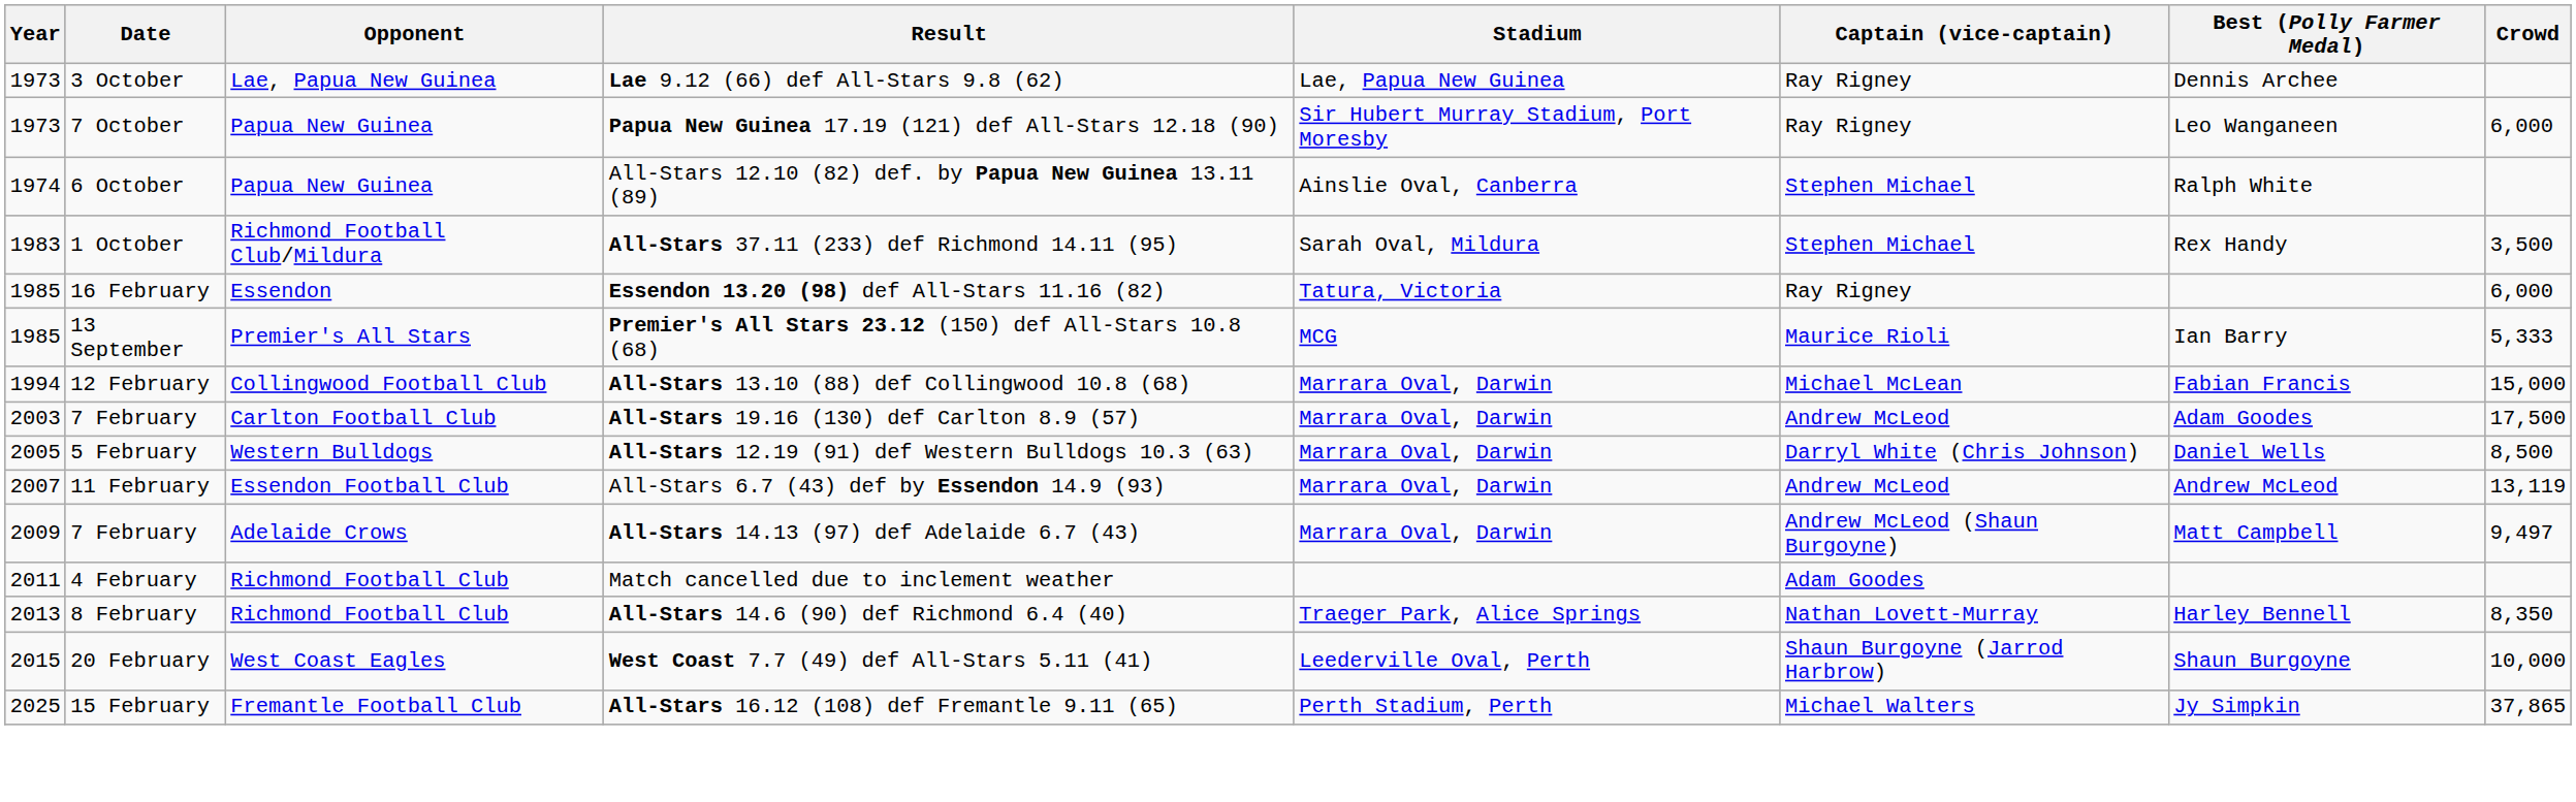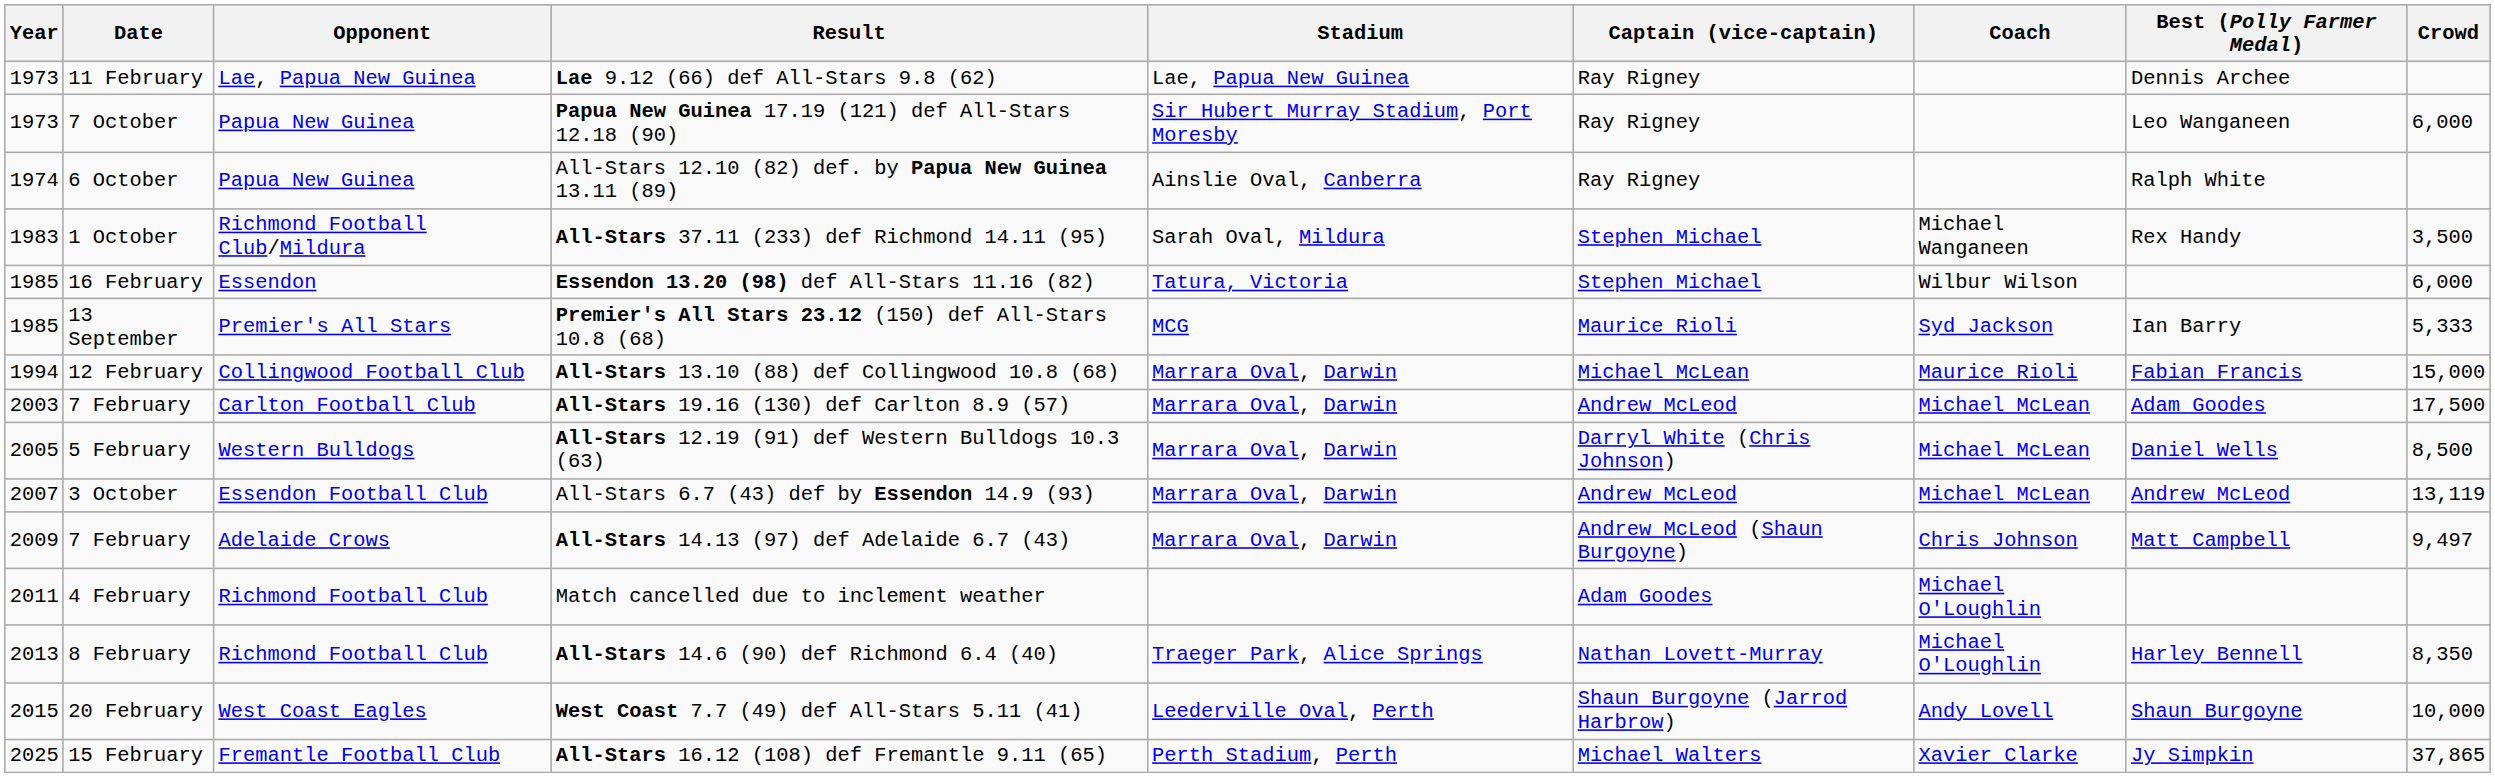 <table class="wikitable sortable" style="width: 100%; margin: 0 auto 0 auto;">
 <tr>
 <th>Year</th>
 <th>Date</th>
 <th>Opponent</th>
 <th>Result</th>
 <th>Stadium</th>
 <th>Captain (vice-captain)</th>
+<th>Coach</th>
 <th>Best (<em>Polly Farmer Medal</em>)</th>
 <th>Crowd</th>
 </tr>
 <tr>
 <td>1973</td>
-<td>3 October</td>
+<td>11 February</td>
 <td><a href='#'>Lae</a>, <a href='#'>Papua New Guinea</a></td>
 <td><strong>Lae</strong> 9.12 (66) def All-Stars 9.8 (62)</td>
 <td>Lae, <a href='#'>Papua New Guinea</a></td>
 <td>Ray Rigney</td>
+<td></td>
 <td>Dennis Archee</td>
 <td></td>
 </tr>
 <tr>
 <td>1973</td>
 <td>7 October</td>
 <td><a href='#'>Papua New Guinea</a></td>
 <td><strong>Papua New Guinea</strong> 17.19 (121) def All-Stars 12.18 (90)</td>
 <td><a href='#'>Sir Hubert Murray Stadium</a>, <a href='#'>Port Moresby</a></td>
 <td>Ray Rigney</td>
+<td></td>
 <td>Leo Wanganeen</td>
 <td>6,000</td>
 </tr>
 <tr>
 <td>1974</td>
 <td>6 October</td>
 <td><a href='#'>Papua New Guinea</a></td>
 <td>All-Stars 12.10 (82) def. by <strong>Papua New Guinea</strong> 13.11 (89)</td>
 <td>Ainslie Oval, <a href='#'>Canberra</a></td>
-<td><a href='#'>Stephen Michael</a></td>
+<td>Ray Rigney</td>
+<td></td>
 <td>Ralph White</td>
 <td></td>
 </tr>
 <tr>
 <td>1983</td>
 <td>1 October</td>
 <td><a href='#'>Richmond Football Club</a>/<a href='#'>Mildura</a></td>
 <td><strong>All-Stars</strong> 37.11 (233) def Richmond 14.11 (95)</td>
 <td>Sarah Oval, <a href='#'>Mildura</a></td>
 <td><a href='#'>Stephen Michael</a></td>
+<td>Michael Wanganeen</td>
 <td>Rex Handy</td>
 <td>3,500</td>
 </tr>
 <tr>
 <td>1985</td>
 <td>16 February</td>
 <td><a href='#'>Essendon</a></td>
 <td><strong>Essendon 13.20 (98)</strong> def All-Stars 11.16 (82)</td>
 <td><a href='#'>Tatura, Victoria</a></td>
-<td>Ray Rigney</td>
+<td><a href='#'>Stephen Michael</a></td>
+<td>Wilbur Wilson</td>
 <td></td>
 <td>6,000</td>
 </tr>
 <tr>
 <td>1985</td>
 <td>13 September</td>
 <td><a href='#'>Premier's All Stars</a></td>
 <td><strong>Premier's All Stars 23.12</strong> (150) def All-Stars 10.8 (68)</td>
 <td><a href='#'>MCG</a></td>
 <td><a href='#'>Maurice Rioli</a></td>
+<td><a href='#'>Syd Jackson</a></td>
 <td>Ian Barry</td>
 <td>5,333</td>
 </tr>
 <tr>
 <td>1994</td>
 <td>12 February</td>
 <td><a href='#'>Collingwood Football Club</a></td>
 <td><strong>All-Stars</strong> 13.10 (88) def Collingwood 10.8 (68)</td>
 <td><a href='#'>Marrara Oval</a>, <a href='#'>Darwin</a></td>
 <td><a href='#'>Michael McLean</a></td>
+<td><a href='#'>Maurice Rioli</a></td>
 <td><a href='#'>Fabian Francis</a></td>
 <td>15,000</td>
 </tr>
 <tr>
 <td>2003</td>
 <td>7 February</td>
 <td><a href='#'>Carlton Football Club</a></td>
 <td><strong>All-Stars</strong> 19.16 (130) def Carlton 8.9 (57)</td>
 <td><a href='#'>Marrara Oval</a>, <a href='#'>Darwin</a></td>
 <td><a href='#'>Andrew McLeod</a></td>
+<td><a href='#'>Michael McLean</a></td>
 <td><a href='#'>Adam Goodes</a></td>
 <td>17,500</td>
 </tr>
 <tr>
 <td>2005</td>
 <td>5 February</td>
 <td><a href='#'>Western Bulldogs</a></td>
 <td><strong>All-Stars</strong> 12.19 (91) def Western Bulldogs 10.3 (63)</td>
 <td><a href='#'>Marrara Oval</a>, <a href='#'>Darwin</a></td>
 <td><a href='#'>Darryl White</a> (<a href='#'>Chris Johnson</a>)</td>
+<td><a href='#'>Michael McLean</a></td>
 <td><a href='#'>Daniel Wells</a></td>
 <td>8,500</td>
 </tr>
 <tr>
 <td>2007</td>
-<td>11 February</td>
+<td>3 October</td>
 <td><a href='#'>Essendon Football Club</a></td>
 <td>All-Stars 6.7 (43) def by <strong>Essendon</strong> 14.9 (93)</td>
 <td><a href='#'>Marrara Oval</a>, <a href='#'>Darwin</a></td>
 <td><a href='#'>Andrew McLeod</a></td>
+<td><a href='#'>Michael McLean</a></td>
 <td><a href='#'>Andrew McLeod</a></td>
 <td>13,119</td>
 </tr>
 <tr>
 <td>2009</td>
 <td>7 February</td>
 <td><a href='#'>Adelaide Crows</a></td>
 <td><strong>All-Stars</strong> 14.13 (97) def Adelaide 6.7 (43)</td>
 <td><a href='#'>Marrara Oval</a>, <a href='#'>Darwin</a></td>
 <td><a href='#'>Andrew McLeod</a> (<a href='#'>Shaun Burgoyne</a>)</td>
+<td><a href='#'>Chris Johnson</a></td>
 <td><a href='#'>Matt Campbell</a></td>
 <td>9,497</td>
 </tr>
 <tr>
 <td>2011</td>
 <td>4 February</td>
 <td><a href='#'>Richmond Football Club</a></td>
 <td>Match cancelled due to inclement weather</td>
 <td></td>
 <td><a href='#'>Adam Goodes</a></td>
+<td><a href='#'>Michael O'Loughlin</a></td>
 <td></td>
 <td></td>
 </tr>
 <tr>
 <td>2013</td>
 <td>8 February</td>
 <td><a href='#'>Richmond Football Club</a></td>
 <td><strong>All-Stars</strong> 14.6 (90) def Richmond 6.4 (40)</td>
 <td><a href='#'>Traeger Park</a>, <a href='#'>Alice Springs</a></td>
 <td><a href='#'>Nathan Lovett-Murray</a></td>
+<td><a href='#'>Michael O'Loughlin</a></td>
 <td><a href='#'>Harley Bennell</a></td>
 <td>8,350</td>
 </tr>
 <tr>
 <td>2015</td>
 <td>20 February</td>
 <td><a href='#'>West Coast Eagles</a></td>
 <td><strong>West Coast</strong> 7.7 (49) def All-Stars 5.11 (41)</td>
 <td><a href='#'>Leederville Oval</a>, <a href='#'>Perth</a></td>
 <td><a href='#'>Shaun Burgoyne</a> (<a href='#'>Jarrod Harbrow</a>)</td>
+<td><a href='#'>Andy Lovell</a></td>
 <td><a href='#'>Shaun Burgoyne</a></td>
 <td>10,000</td>
 </tr>
 <tr>
 <td>2025</td>
 <td>15 February</td>
 <td><a href='#'>Fremantle Football Club</a></td>
 <td><strong>All-Stars</strong> 16.12 (108) def Fremantle 9.11 (65)</td>
 <td><a href='#'>Perth Stadium</a>, <a href='#'>Perth</a></td>
 <td><a href='#'>Michael Walters</a></td>
+<td><a href='#'>Xavier Clarke</a></td>
 <td><a href='#'>Jy Simpkin</a></td>
 <td>37,865</td>
 </tr>
 </table>
